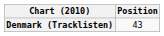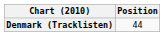 <table class="wikitable plainrowheaders" style="text-align:center">
 <tr>
 <th scope="col">Chart (2010)</th>
 <th scope="col">Position</th>
 </tr>
 <tr>
 <th scope="row">Denmark (Tracklisten)</th>
-<td>43</td>
+<td>44</td>
 </tr>
 </table>
